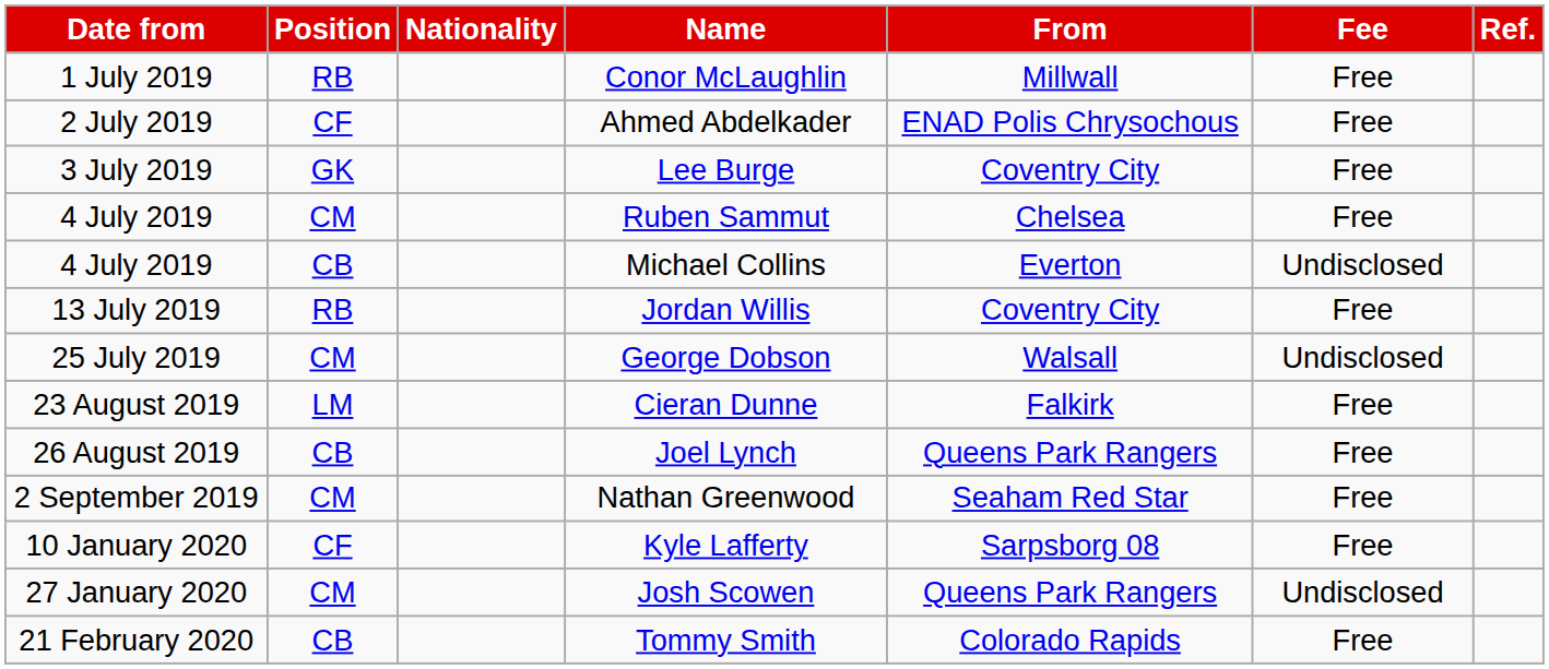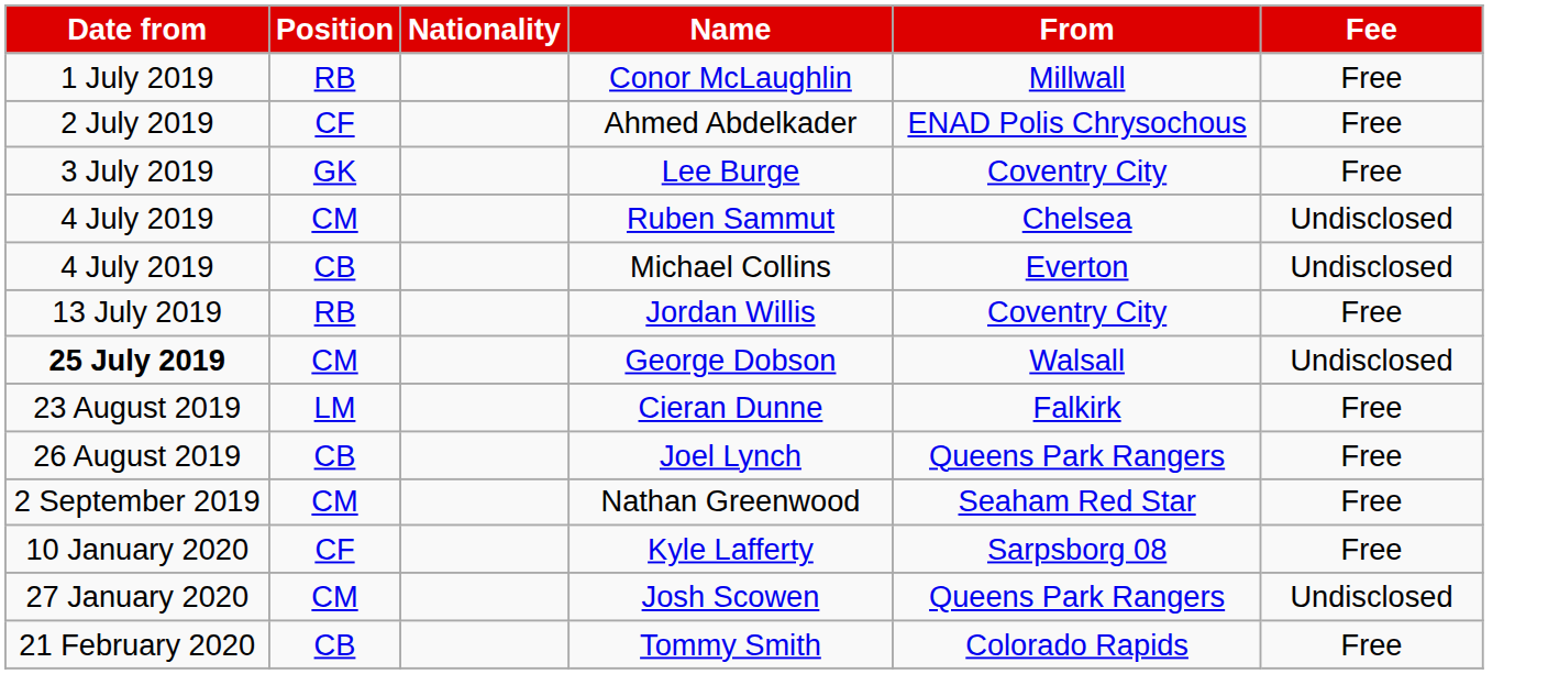 <table class="wikitable"  style="text-align:center; font-size:90%; ">
 <tr>
 <th style="background:#DD0000; color:white; width:120px;">Date from</th>
 <th style="background:#DD0000; color:white; width:50px;">Position</th>
 <th style="background:#DD0000; color:white; width:50px;">Nationality</th>
 <th style="background:#DD0000; color:white; width:150px;">Name</th>
 <th style="background:#DD0000; color:white; width:170px;">From</th>
 <th style="background:#DD0000; color:white; width:100px;">Fee</th>
-<th style="background:#DD0000; color:white; width:25px;">Ref.</th>
 </tr>
 <tr>
 <td>1 July 2019</td>
 <td><a href='#'>RB</a></td>
 <td></td>
 <td><a href='#'>Conor McLaughlin</a></td>
 <td> <a href='#'>Millwall</a></td>
 <td>Free</td>
-<td></td>
 </tr>
 <tr>
 <td>2 July 2019</td>
 <td><a href='#'>CF</a></td>
 <td></td>
 <td>Ahmed Abdelkader</td>
 <td> <a href='#'>ENAD Polis Chrysochous</a></td>
 <td>Free</td>
-<td></td>
 </tr>
 <tr>
 <td>3 July 2019</td>
 <td><a href='#'>GK</a></td>
 <td></td>
 <td><a href='#'>Lee Burge</a></td>
 <td> <a href='#'>Coventry City</a></td>
 <td>Free</td>
-<td></td>
 </tr>
 <tr>
 <td>4 July 2019</td>
 <td><a href='#'>CM</a></td>
 <td></td>
 <td><a href='#'>Ruben Sammut</a></td>
 <td> <a href='#'>Chelsea</a></td>
-<td>Free</td>
-<td></td>
+<td>Undisclosed</td>
 </tr>
 <tr>
 <td>4 July 2019</td>
 <td><a href='#'>CB</a></td>
 <td></td>
 <td>Michael Collins</td>
 <td> <a href='#'>Everton</a></td>
 <td>Undisclosed</td>
-<td></td>
 </tr>
 <tr>
 <td>13 July 2019</td>
 <td><a href='#'>RB</a></td>
 <td></td>
 <td><a href='#'>Jordan Willis</a></td>
 <td> <a href='#'>Coventry City</a></td>
 <td>Free</td>
-<td></td>
 </tr>
 <tr>
-<td>25 July 2019</td>
+<td><strong>25 July 2019</strong></td>
 <td><a href='#'>CM</a></td>
 <td></td>
 <td><a href='#'>George Dobson</a></td>
 <td> <a href='#'>Walsall</a></td>
 <td>Undisclosed</td>
-<td></td>
 </tr>
 <tr>
 <td>23 August 2019</td>
 <td><a href='#'>LM</a></td>
 <td></td>
 <td><a href='#'>Cieran Dunne</a></td>
 <td> <a href='#'>Falkirk</a></td>
 <td>Free</td>
-<td></td>
 </tr>
 <tr>
 <td>26 August 2019</td>
 <td><a href='#'>CB</a></td>
 <td></td>
 <td><a href='#'>Joel Lynch</a></td>
 <td> <a href='#'>Queens Park Rangers</a></td>
 <td>Free</td>
-<td></td>
 </tr>
 <tr>
 <td>2 September 2019</td>
 <td><a href='#'>CM</a></td>
 <td></td>
 <td>Nathan Greenwood</td>
 <td> <a href='#'>Seaham Red Star</a></td>
 <td>Free</td>
-<td></td>
 </tr>
 <tr>
 <td>10 January 2020</td>
 <td><a href='#'>CF</a></td>
 <td></td>
 <td><a href='#'>Kyle Lafferty</a></td>
 <td> <a href='#'>Sarpsborg 08</a></td>
 <td>Free</td>
-<td></td>
 </tr>
 <tr>
 <td>27 January 2020</td>
 <td><a href='#'>CM</a></td>
 <td></td>
 <td><a href='#'>Josh Scowen</a></td>
 <td> <a href='#'>Queens Park Rangers</a></td>
 <td>Undisclosed</td>
-<td></td>
 </tr>
 <tr>
 <td>21 February 2020</td>
 <td><a href='#'>CB</a></td>
 <td></td>
 <td><a href='#'>Tommy Smith</a></td>
 <td> <a href='#'>Colorado Rapids</a></td>
 <td>Free</td>
-<td></td>
 </tr>
 </table>
